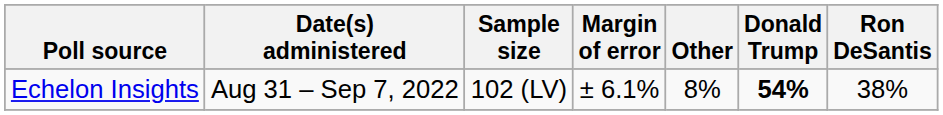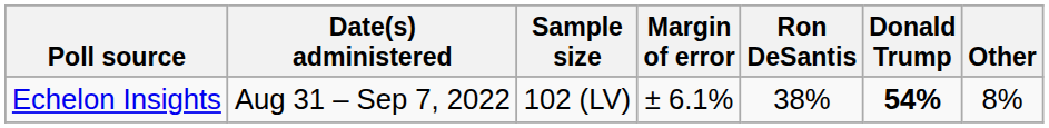 <table class="wikitable mw-datatable" style="font-size:90%;text-align:center;">
 <tr valign=bottom style="font-size:90%;">
 <th>Poll source</th>
 <th>Date(s)<br>administered</th>
 <th>Sample<br>size</th>
 <th>Margin<br>of error</th>
+<th>Ron<br>DeSantis</th>
+<th>Donald<br>Trump</th>
 <th>Other</th>
-<th>Donald<br>Trump</th>
-<th>Ron<br>DeSantis</th>
 </tr>
 <tr>
 <td><a href='#'>Echelon Insights</a></td>
 <td>Aug 31 – Sep 7, 2022</td>
 <td>102 (LV)</td>
 <td>± 6.1%</td>
+<td>38%</td>
+<td><strong>54%</strong></td>
 <td>8%</td>
-<td><strong>54%</strong></td>
-<td>38%</td>
 </tr>
 </table>
